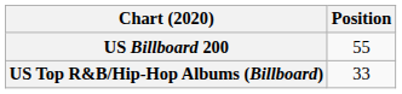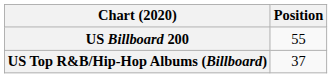 <table class="wikitable sortable plainrowheaders" style="text-align:center">
 <tr>
 <th scope="col">Chart (2020)</th>
 <th scope="col">Position</th>
 </tr>
 <tr>
 <th scope="row">US <em>Billboard</em> 200</th>
 <td>55</td>
 </tr>
 <tr>
 <th scope="row">US Top R&B/Hip-Hop Albums (<em>Billboard</em>)</th>
-<td>33</td>
+<td>37</td>
 </tr>
 </table>
